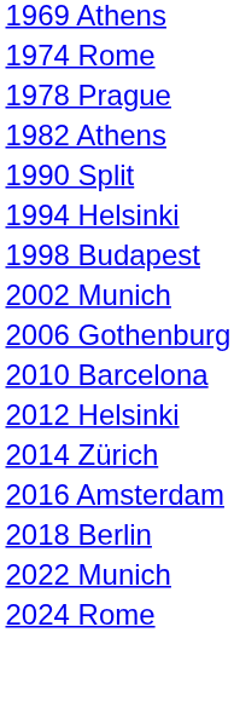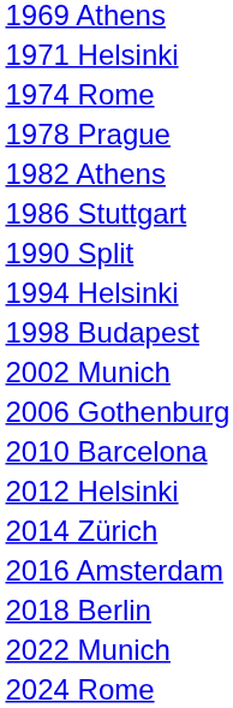 <table>
 <tr>
 <td><a href='#'>1969 Athens</a><br></td>
+<td></td>
+<td></td>
+<td></td>
+</tr>
+<tr>
+<td><a href='#'>1971 Helsinki</a><br></td>
 <td></td>
 <td></td>
 <td></td>
 </tr>
 <tr>
 <td><a href='#'>1974 Rome</a><br></td>
 <td></td>
 <td></td>
 <td></td>
 </tr>
 <tr>
 <td><a href='#'>1978 Prague</a><br></td>
 <td></td>
 <td></td>
 <td></td>
 </tr>
 <tr>
 <td><a href='#'>1982 Athens</a><br></td>
+<td></td>
+<td></td>
+<td></td>
+</tr>
+<tr>
+<td><a href='#'>1986 Stuttgart</a><br></td>
 <td></td>
 <td></td>
 <td></td>
 </tr>
 <tr>
 <td><a href='#'>1990 Split</a><br></td>
 <td></td>
 <td></td>
 <td></td>
 </tr>
 <tr>
 <td><a href='#'>1994 Helsinki</a><br></td>
 <td></td>
 <td></td>
 <td></td>
 </tr>
 <tr>
 <td><a href='#'>1998 Budapest</a><br></td>
 <td></td>
 <td></td>
 <td></td>
 </tr>
 <tr>
 <td><a href='#'>2002 Munich</a><br></td>
 <td></td>
 <td></td>
 <td></td>
 </tr>
 <tr>
 <td><a href='#'>2006 Gothenburg</a><br></td>
 <td></td>
 <td></td>
 <td></td>
 </tr>
 <tr>
 <td><a href='#'>2010 Barcelona</a><br></td>
 <td></td>
 <td></td>
 <td></td>
 </tr>
 <tr>
 <td><a href='#'>2012 Helsinki</a><br></td>
 <td></td>
 <td></td>
 <td></td>
 </tr>
 <tr>
 <td><a href='#'>2014 Zürich</a><br></td>
 <td></td>
 <td></td>
 <td></td>
 </tr>
 <tr>
 <td><a href='#'>2016 Amsterdam</a><br></td>
 <td></td>
 <td></td>
 <td></td>
 </tr>
 <tr>
 <td><a href='#'>2018 Berlin</a><br></td>
 <td></td>
 <td></td>
 <td></td>
 </tr>
 <tr>
 <td><a href='#'>2022 Munich</a><br></td>
 <td></td>
 <td></td>
 <td></td>
 </tr>
 <tr>
 <td><a href='#'>2024 Rome</a><br></td>
 <td></td>
 <td></td>
 <td></td>
 </tr>
 </table>
